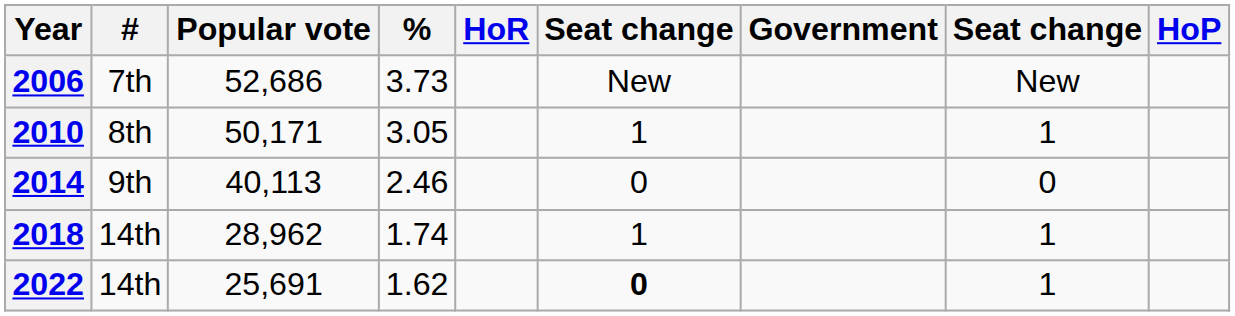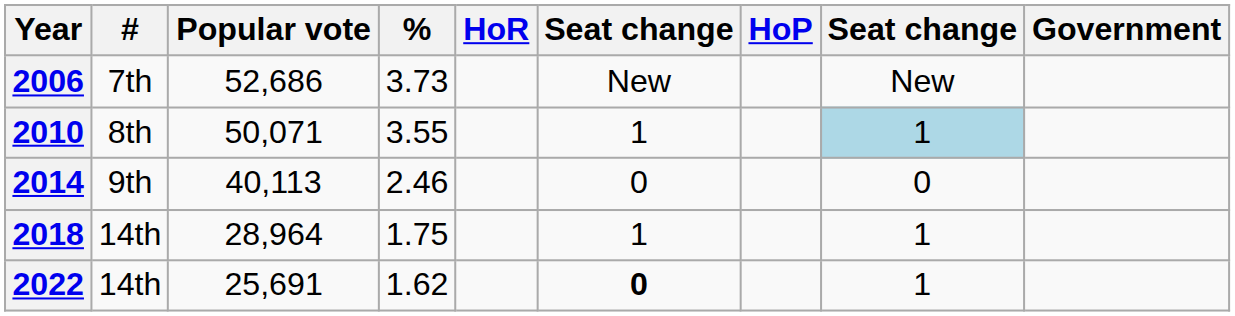 <table class="wikitable" style="text-align: center;">
 <tr>
 <th>Year</th>
 <th>#</th>
 <th>Popular vote</th>
 <th>%</th>
 <th><a href='#'>HoR</a></th>
 <th>Seat change</th>
+<th><a href='#'>HoP</a></th>
+<th>Seat change</th>
 <th>Government</th>
-<th>Seat change</th>
-<th><a href='#'>HoP</a></th>
 </tr>
 <tr>
 <th><a href='#'>2006</a></th>
 <td>7th</td>
 <td align=center>52,686</td>
 <td>3.73</td>
 <td></td>
 <td>New</td>
 <td></td>
 <td>New</td>
 <td></td>
 </tr>
 <tr>
 <th><a href='#'>2010</a></th>
 <td>8th</td>
-<td align=center>50,171</td>
-<td>3.05</td>
+<td align=center>50,071</td>
+<td>3.55</td>
 <td></td>
 <td> 1</td>
 <td></td>
-<td> 1</td>
+<td style="background: lightblue;"> 1</td>
 <td></td>
 </tr>
 <tr>
 <th><a href='#'>2014</a></th>
 <td>9th</td>
 <td align=center>40,113</td>
 <td>2.46</td>
 <td></td>
 <td> 0</td>
 <td></td>
 <td> 0</td>
 <td></td>
 </tr>
 <tr>
 <th><a href='#'>2018</a></th>
 <td>14th</td>
-<td align=center>28,962</td>
-<td>1.74</td>
+<td align=center>28,964</td>
+<td>1.75</td>
 <td></td>
 <td> 1</td>
 <td></td>
 <td> 1</td>
 <td></td>
 </tr>
 <tr>
 <th><a href='#'>2022</a></th>
 <td>14th</td>
 <td align=center>25,691</td>
 <td>1.62</td>
 <td></td>
 <td><strong> 0</strong></td>
 <td></td>
 <td> 1</td>
 <td></td>
 </tr>
 </table>
